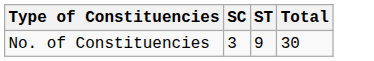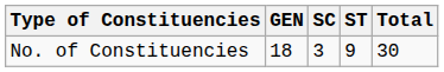 <table class="wikitable">
 <tr>
 <th>Type of Constituencies</th>
+<th>GEN</th>
 <th>SC</th>
 <th>ST</th>
 <th>Total</th>
 </tr>
 <tr>
 <td>No. of Constituencies</td>
+<td>18</td>
 <td>3</td>
 <td>9</td>
 <td>30</td>
 </tr>
 </table>
